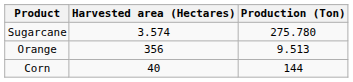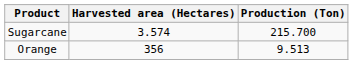 <table class="wikitable" style="font-size: 90%; float:right; margin:1em; border-collapse:border; text-align:center;">
 <tr>
 <th><strong>Product</strong></th>
 <th><strong>Harvested area (Hectares)</strong></th>
 <th><strong>Production (Ton)</strong></th>
 </tr>
 <tr>
 <td>Sugarcane</td>
 <td>3.574</td>
-<td>275.780</td>
+<td>215.700</td>
 </tr>
 <tr>
 <td>Orange</td>
 <td>356</td>
 <td>9.513</td>
 </tr>
-<tr>
-<td>Corn</td>
-<td>40</td>
-<td>144</td>
-</tr>
 </table>
